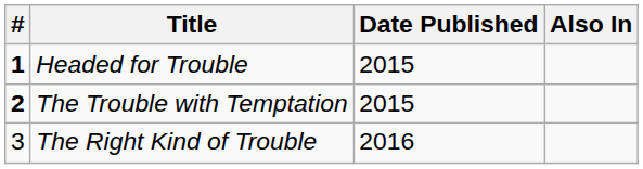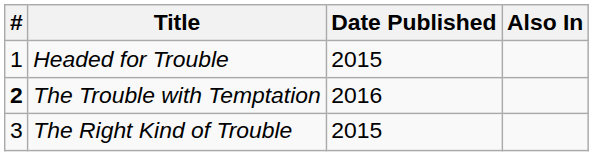 <table class="wikitable">
 <tr>
 <th>#</th>
 <th>Title</th>
 <th>Date Published</th>
 <th>Also In</th>
 </tr>
 <tr>
-<td><strong>1</strong></td>
+<td>1</td>
 <td><em>Headed for Trouble</em></td>
 <td>2015</td>
 <td></td>
 </tr>
 <tr>
 <td><strong>2</strong></td>
 <td><em>The Trouble with Temptation</em></td>
-<td>2015</td>
+<td>2016</td>
 <td></td>
 </tr>
 <tr>
 <td>3</td>
 <td><em>The Right Kind of Trouble</em></td>
-<td>2016</td>
+<td>2015</td>
 <td></td>
 </tr>
 </table>
